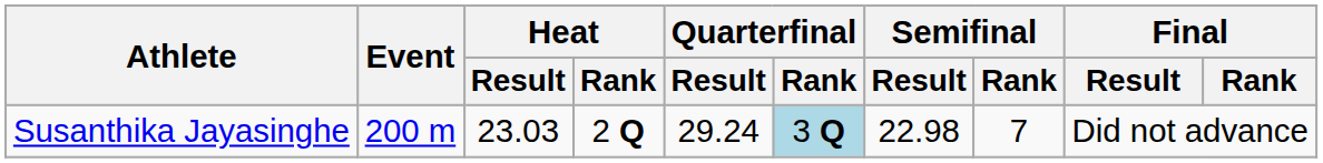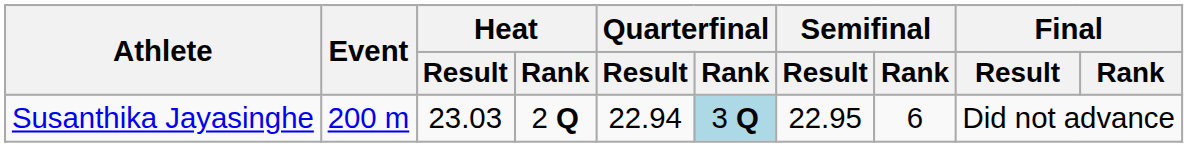 <table class=wikitable style="font-size:90%">
 <tr>
 <th rowspan="2">Athlete</th>
 <th rowspan="2">Event</th>
 <th colspan="2">Heat</th>
 <th colspan="2">Quarterfinal</th>
 <th colspan="2">Semifinal</th>
 <th colspan="2">Final</th>
 </tr>
 <tr style="font-size:95%">
 <th>Result</th>
 <th>Rank</th>
 <th>Result</th>
 <th>Rank</th>
 <th>Result</th>
 <th>Rank</th>
 <th>Result</th>
 <th>Rank</th>
 </tr>
 <tr align=center>
 <td align=left><a href='#'>Susanthika Jayasinghe</a></td>
 <td align=left><a href='#'>200 m</a></td>
 <td>23.03</td>
 <td>2 <strong>Q</strong></td>
-<td>29.24</td>
+<td>22.94</td>
 <td style="background: lightblue;">3 <strong>Q</strong></td>
-<td>22.98</td>
-<td>7</td>
+<td>22.95</td>
+<td>6</td>
 <td colspan=2>Did not advance</td>
 </tr>
 </table>
